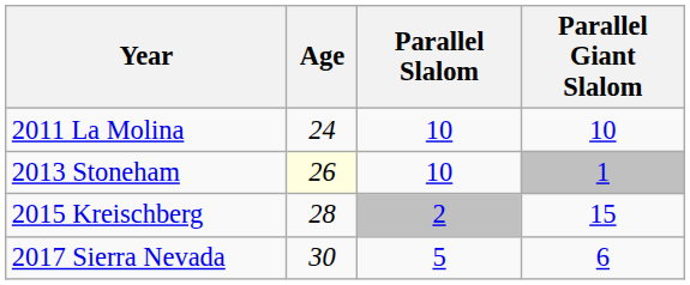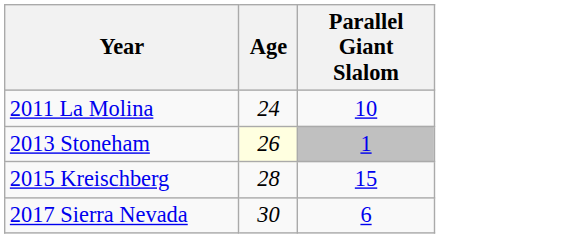 <table class=wikitable style="text-align:center">
 <tr>
 <th style="width:160px;">Year</th>
 <th> Age </th>
-<th style="width:90px;">Parallel<br> Slalom </th>
 <th style="width:90px;">Parallel<br>Giant Slalom</th>
 </tr>
 <tr>
 <td align=left> <a href='#'>2011 La Molina</a></td>
 <td><em>24</em></td>
 <td><a href='#'>10</a></td>
-<td><a href='#'>10</a></td>
 </tr>
 <tr>
 <td align=left> <a href='#'>2013 Stoneham</a></td>
 <td style="background: lightyellow;"><em>26</em></td>
-<td><a href='#'>10</a></td>
 <td bgcolor="silver"><a href='#'>1</a></td>
 </tr>
 <tr>
 <td align=left> <a href='#'>2015 Kreischberg</a></td>
 <td><em>28</em></td>
-<td bgcolor="silver"><a href='#'>2</a></td>
 <td><a href='#'>15</a></td>
 </tr>
 <tr>
 <td align=left> <a href='#'>2017 Sierra Nevada</a></td>
 <td><em>30</em></td>
-<td><a href='#'>5</a></td>
 <td><a href='#'>6</a></td>
 </tr>
 </table>
